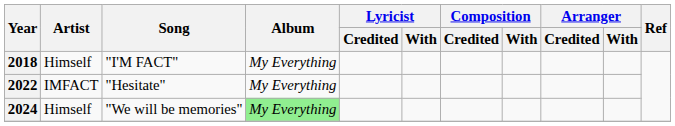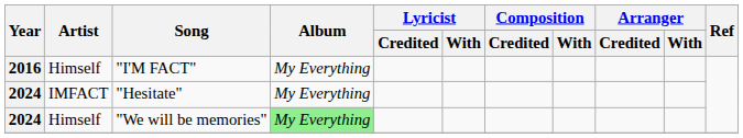 <table class="wikitable plainrowheaders">
 <tr>
 <th rowspan="2">Year</th>
 <th rowspan="2">Artist</th>
 <th rowspan="2">Song</th>
 <th rowspan="2">Album</th>
 <th colspan="2"><a href='#'>Lyricist</a></th>
 <th colspan="2"><a href='#'>Composition</a></th>
 <th colspan="2"><a href='#'>Arranger</a></th>
 <th rowspan="2">Ref</th>
 </tr>
 <tr>
 <th>Credited</th>
 <th>With</th>
 <th>Credited</th>
 <th>With</th>
 <th>Credited</th>
 <th>With</th>
 </tr>
 <tr>
-<th scope="row">2018</th>
+<th scope="row">2016</th>
 <td>Himself</td>
 <td>"I'M FACT"</td>
 <td><em>My Everything</em></td>
 <td></td>
 <td style="text-align:center"></td>
 <td></td>
 <td style="text-align:center"></td>
 <td></td>
 <td style="text-align:center"></td>
 <td style="text-align:center" rowspan="3"></td>
 </tr>
 <tr>
-<th scope="row">2022</th>
+<th scope="row">2024</th>
 <td>IMFACT</td>
 <td>"Hesitate"</td>
 <td><em>My Everything</em></td>
 <td></td>
 <td style="text-align:center"></td>
 <td></td>
 <td></td>
 <td></td>
 <td></td>
 </tr>
 <tr>
 <th scope="row">2024</th>
 <td>Himself</td>
 <td>"We will be memories"</td>
 <td style="background: lightgreen;"><em>My Everything</em></td>
 <td></td>
 <td style="text-align:center"></td>
 <td></td>
 <td></td>
 <td></td>
 <td></td>
 </tr>
 <tr>
 </tr>
 </table>
